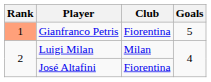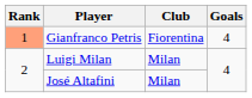 <table class="wikitable sortable" style="text-align:center">
 <tr>
 <th>Rank</th>
 <th>Player</th>
 <th>Club</th>
 <th>Goals</th>
 </tr>
 <tr>
 <td style="background: lightsalmon;">1</td>
 <td align="left"><strong></strong> <a href='#'>Gianfranco Petris</a></td>
 <td align="left"><a href='#'>Fiorentina</a></td>
-<td>5</td>
+<td>4</td>
 </tr>
 <tr>
 <td rowspan="2">2</td>
 <td align="left"><strong></strong> <a href='#'>Luigi Milan</a></td>
 <td align="left"><a href='#'>Milan</a></td>
 <td rowspan="2">4</td>
 </tr>
 <tr>
 <td align="left"><strong> </strong> <a href='#'>José Altafini</a></td>
-<td align="left"><a href='#'>Fiorentina</a></td>
+<td align="left"><a href='#'>Milan</a></td>
 </tr>
 </table>
